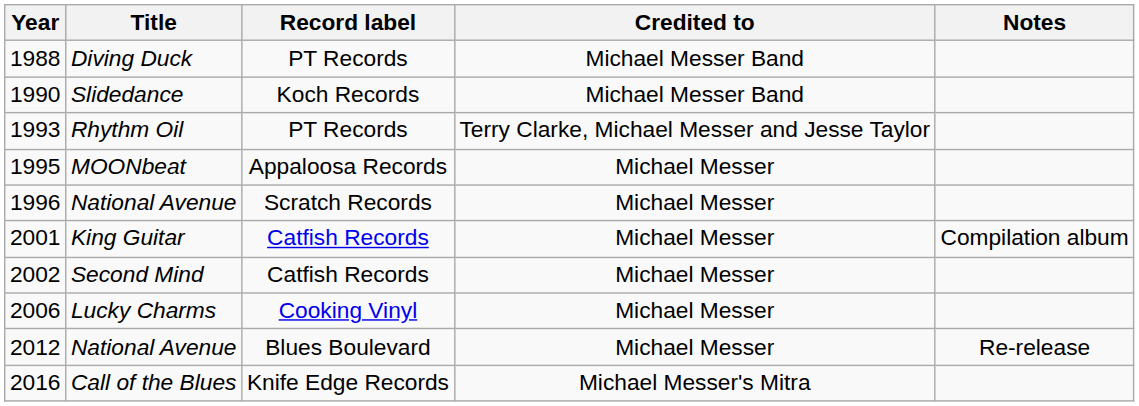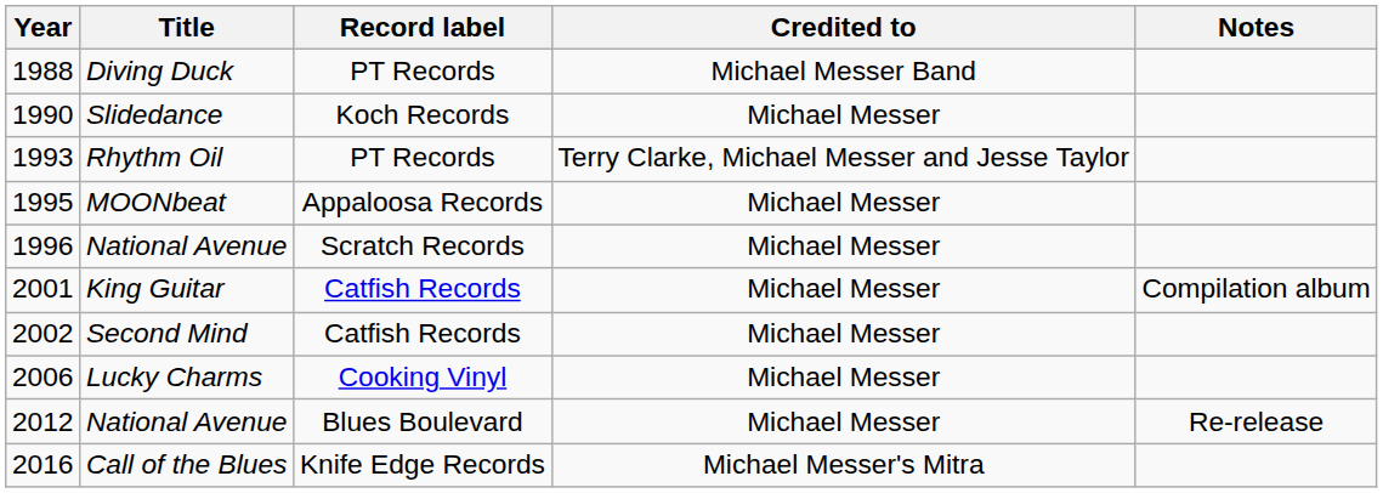 <table class="wikitable sortable">
 <tr>
 <th>Year</th>
 <th>Title</th>
 <th>Record label</th>
 <th>Credited to</th>
 <th>Notes</th>
 </tr>
 <tr>
 <td>1988</td>
 <td><em>Diving Duck</em></td>
 <td style="text-align:center;">PT Records</td>
 <td style="text-align:center;">Michael Messer Band</td>
 <td style="text-align:center;"></td>
 </tr>
 <tr>
 <td>1990</td>
 <td><em>Slidedance</em></td>
 <td style="text-align:center;">Koch Records</td>
-<td style="text-align:center;">Michael Messer Band</td>
+<td style="text-align:center;">Michael Messer</td>
 <td style="text-align:center;"></td>
 </tr>
 <tr>
 <td>1993</td>
 <td><em>Rhythm Oil</em></td>
 <td style="text-align:center;">PT Records</td>
 <td style="text-align:center;">Terry Clarke, Michael Messer and Jesse Taylor</td>
 <td style="text-align:center;"></td>
 </tr>
 <tr>
 <td>1995</td>
 <td><em>MOONbeat</em></td>
 <td style="text-align:center;">Appaloosa Records</td>
 <td style="text-align:center;">Michael Messer</td>
 <td style="text-align:center;"></td>
 </tr>
 <tr>
 <td>1996</td>
 <td><em>National Avenue</em></td>
 <td style="text-align:center;">Scratch Records</td>
 <td style="text-align:center;">Michael Messer</td>
 <td style="text-align:center;"></td>
 </tr>
 <tr>
 <td>2001</td>
 <td><em>King Guitar</em></td>
 <td style="text-align:center;"><a href='#'>Catfish Records</a></td>
 <td style="text-align:center;">Michael Messer</td>
 <td style="text-align:center;">Compilation album</td>
 </tr>
 <tr>
 <td>2002</td>
 <td><em>Second Mind</em></td>
 <td style="text-align:center;">Catfish Records</td>
 <td style="text-align:center;">Michael Messer</td>
 <td style="text-align:center;"></td>
 </tr>
 <tr>
 <td>2006</td>
 <td><em>Lucky Charms</em></td>
 <td style="text-align:center;"><a href='#'>Cooking Vinyl</a></td>
 <td style="text-align:center;">Michael Messer</td>
 <td style="text-align:center;"></td>
 </tr>
 <tr>
 <td>2012</td>
 <td><em>National Avenue</em></td>
 <td style="text-align:center;">Blues Boulevard</td>
 <td style="text-align:center;">Michael Messer</td>
 <td style="text-align:center;">Re-release</td>
 </tr>
 <tr>
 <td>2016</td>
 <td><em>Call of the Blues</em></td>
 <td style="text-align:center;">Knife Edge Records</td>
 <td style="text-align:center;">Michael Messer's Mitra</td>
 <td style="text-align:center;"></td>
 </tr>
 </table>
